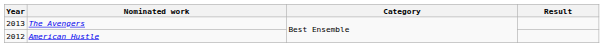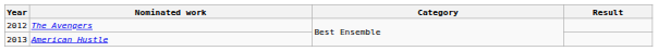 <table class="wikitable sortable" width="50%">
 <tr>
 <th width="1%">Year</th>
 <th width="45%">Nominated work</th>
 <th width="40%">Category</th>
 <th width="14%">Result</th>
 </tr>
 <tr>
-<td>2013</td>
+<td>2012</td>
 <td><em><a href='#'>The Avengers</a></em></td>
 <td rowspan="2">Best Ensemble</td>
 <td></td>
 </tr>
 <tr>
-<td>2012</td>
+<td>2013</td>
 <td><em><a href='#'>American Hustle</a></em></td>
 <td></td>
 </tr>
 </table>
